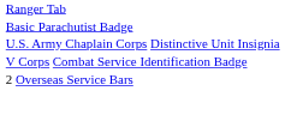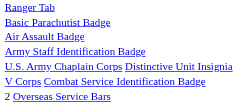 <table>
 <tr>
 <td></td>
 <td><a href='#'>Ranger Tab</a></td>
 </tr>
 <tr>
 <td></td>
 <td><a href='#'>Basic Parachutist Badge</a></td>
+</tr>
+<tr>
+<td></td>
+<td><a href='#'>Air Assault Badge</a></td>
+</tr>
+<tr>
+<td></td>
+<td><a href='#'>Army Staff Identification Badge</a></td>
 </tr>
 <tr>
 <td></td>
 <td><a href='#'>U.S. Army Chaplain Corps</a> <a href='#'>Distinctive Unit Insignia</a></td>
 </tr>
 <tr>
 <td></td>
 <td><a href='#'>V Corps</a> <a href='#'>Combat Service Identification Badge</a></td>
 </tr>
 <tr>
 <td></td>
 <td>2 <a href='#'>Overseas Service Bars</a></td>
 </tr>
 </table>
